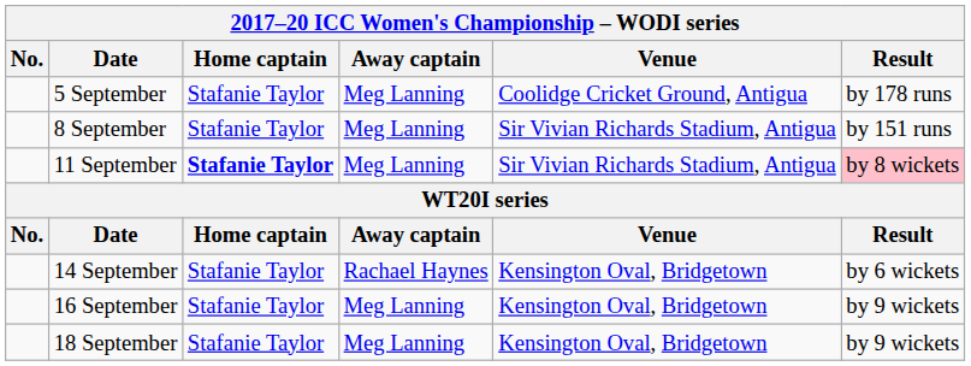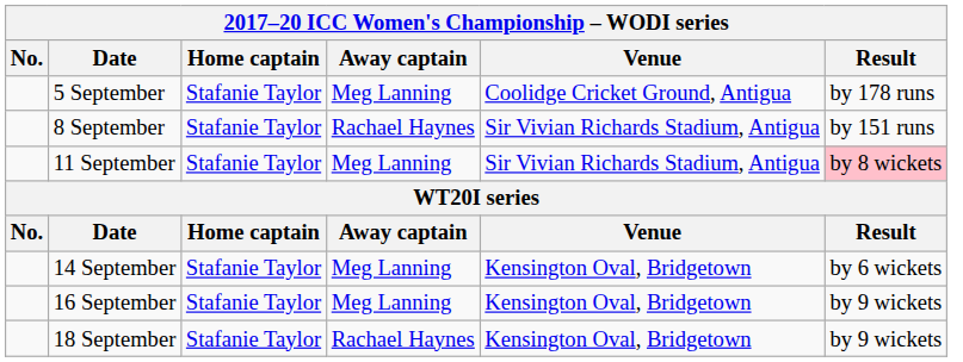 <table class="wikitable">
 <tr>
 <th colspan="9"><a href='#'>2017–20 ICC Women's Championship</a> – WODI series</th>
 </tr>
 <tr>
 <th>No.</th>
 <th>Date</th>
 <th>Home captain</th>
 <th>Away captain</th>
 <th>Venue</th>
 <th>Result</th>
 </tr>
 <tr>
 <td></td>
 <td>5 September</td>
 <td><a href='#'>Stafanie Taylor</a></td>
 <td><a href='#'>Meg Lanning</a></td>
 <td><a href='#'>Coolidge Cricket Ground</a>, <a href='#'>Antigua</a></td>
 <td> by 178 runs</td>
 </tr>
 <tr>
 <td></td>
 <td>8 September</td>
 <td><a href='#'>Stafanie Taylor</a></td>
-<td><a href='#'>Meg Lanning</a></td>
+<td><a href='#'>Rachael Haynes</a></td>
 <td><a href='#'>Sir Vivian Richards Stadium</a>, <a href='#'>Antigua</a></td>
 <td> by 151 runs</td>
 </tr>
 <tr>
 <td></td>
 <td>11 September</td>
-<td><strong><a href='#'>Stafanie Taylor</a></strong></td>
+<td><a href='#'>Stafanie Taylor</a></td>
 <td><a href='#'>Meg Lanning</a></td>
 <td><a href='#'>Sir Vivian Richards Stadium</a>, <a href='#'>Antigua</a></td>
 <td style="background: pink;"> by 8 wickets</td>
 </tr>
 <tr>
 <th colspan="9">WT20I series</th>
 </tr>
 <tr>
 <th>No.</th>
 <th>Date</th>
 <th>Home captain</th>
 <th>Away captain</th>
 <th>Venue</th>
 <th>Result</th>
 </tr>
 <tr>
 <td></td>
 <td>14 September</td>
 <td><a href='#'>Stafanie Taylor</a></td>
-<td><a href='#'>Rachael Haynes</a></td>
+<td><a href='#'>Meg Lanning</a></td>
 <td><a href='#'>Kensington Oval</a>, <a href='#'>Bridgetown</a></td>
 <td> by 6 wickets</td>
 </tr>
 <tr>
 <td></td>
 <td>16 September</td>
 <td><a href='#'>Stafanie Taylor</a></td>
 <td><a href='#'>Meg Lanning</a></td>
 <td><a href='#'>Kensington Oval</a>, <a href='#'>Bridgetown</a></td>
 <td> by 9 wickets</td>
 </tr>
 <tr>
 <td></td>
 <td>18 September</td>
 <td><a href='#'>Stafanie Taylor</a></td>
-<td><a href='#'>Meg Lanning</a></td>
+<td><a href='#'>Rachael Haynes</a></td>
 <td><a href='#'>Kensington Oval</a>, <a href='#'>Bridgetown</a></td>
 <td> by 9 wickets</td>
 </tr>
 </table>
